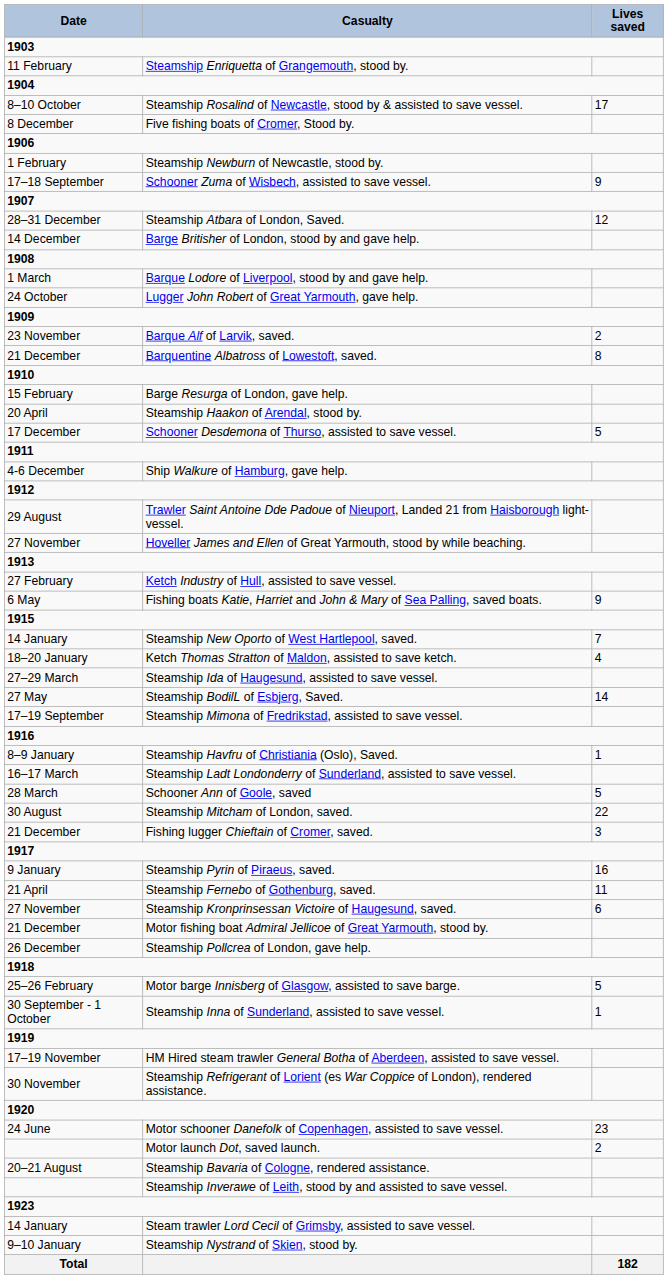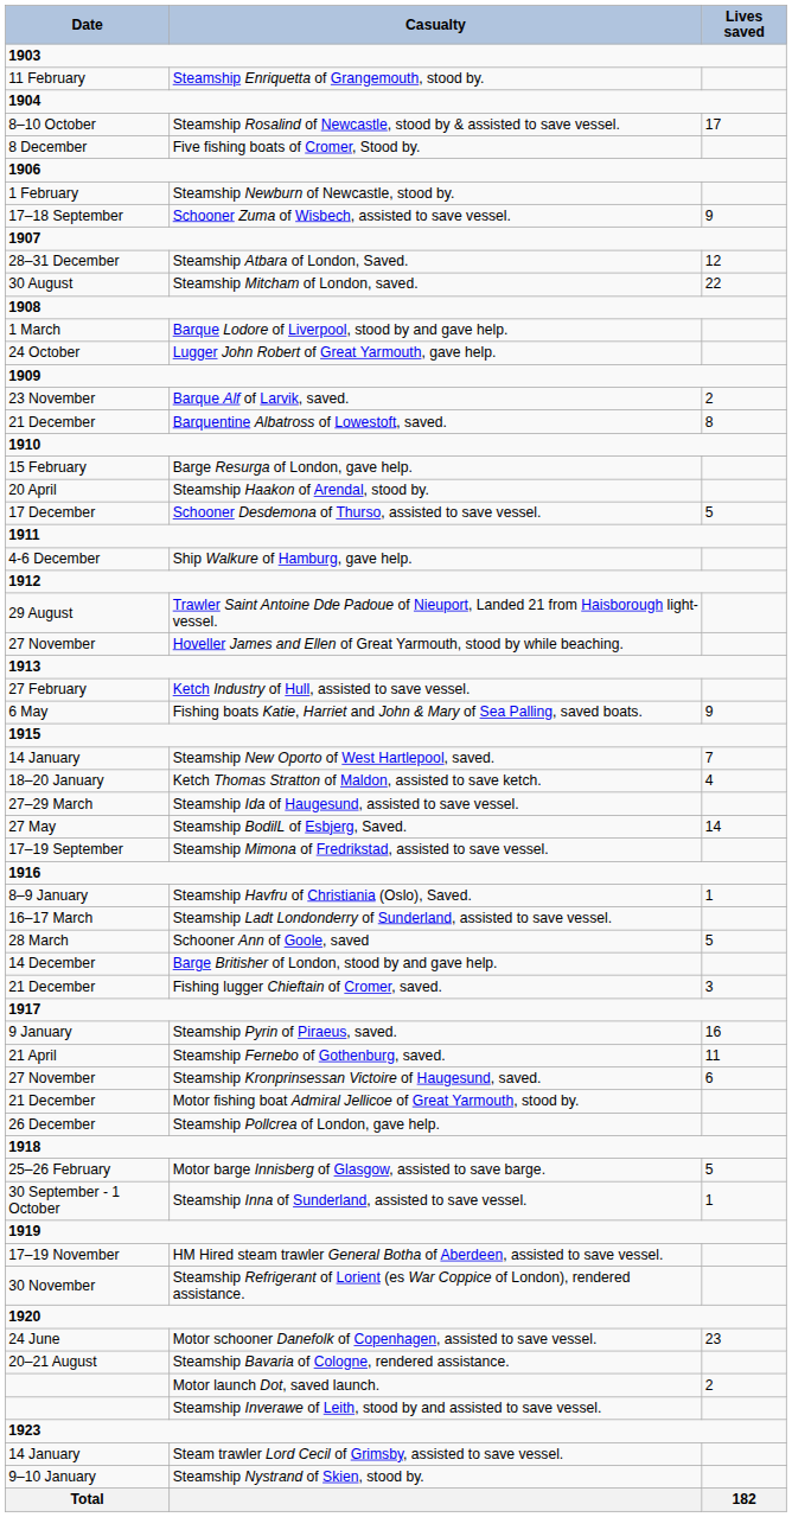 <table class="wikitable">
 <tr>
 <th style="text-align: center; background: LightSteelBlue">Date</th>
 <th style="text-align: center; background: LightSteelBlue">Casualty</th>
 <th style="text-align: center; background: LightSteelBlue">Lives saved</th>
 </tr>
 <tr>
 <td colspan="3"><strong>1903</strong></td>
 </tr>
 <tr>
 <td>11 February</td>
 <td><a href='#'>Steamship</a> <em>Enriquetta</em> of <a href='#'>Grangemouth</a>, stood by.</td>
 <td></td>
 </tr>
 <tr>
 <td colspan="3"><strong>1904</strong></td>
 </tr>
 <tr>
 <td>8–10 October</td>
 <td>Steamship <em>Rosalind</em> of <a href='#'>Newcastle</a>, stood by & assisted to save vessel.</td>
 <td>17</td>
 </tr>
 <tr>
 <td>8 December</td>
 <td>Five fishing boats of <a href='#'>Cromer</a>, Stood by.</td>
 <td></td>
 </tr>
 <tr>
 <td colspan="3"><strong>1906</strong></td>
 </tr>
 <tr>
 <td>1 February</td>
 <td>Steamship <em>Newburn</em> of Newcastle, stood by.</td>
 <td></td>
 </tr>
 <tr>
 <td>17–18 September</td>
 <td><a href='#'>Schooner</a> <em>Zuma</em> of <a href='#'>Wisbech</a>, assisted to save vessel.</td>
 <td>9</td>
 </tr>
 <tr>
 <td colspan="3"><strong>1907</strong></td>
 </tr>
 <tr>
 <td>28–31 December</td>
 <td>Steamship <em>Atbara</em> of London, Saved.</td>
 <td>12</td>
 </tr>
 <tr>
-<td>14 December</td>
-<td><a href='#'>Barge</a> <em>Britisher</em> of London, stood by and gave help.</td>
-<td></td>
+<td>30 August</td>
+<td>Steamship <em>Mitcham</em> of London, saved.</td>
+<td>22</td>
 </tr>
 <tr>
 <td colspan="3"><strong>1908</strong></td>
 </tr>
 <tr>
 <td>1 March</td>
 <td><a href='#'>Barque</a> <em>Lodore</em> of <a href='#'>Liverpool</a>, stood by and gave help.</td>
 <td></td>
 </tr>
 <tr>
 <td>24 October</td>
 <td><a href='#'>Lugger</a> <em>John Robert</em> of <a href='#'>Great Yarmouth</a>, gave help.</td>
 <td></td>
 </tr>
 <tr>
 <td colspan="3"><strong>1909</strong></td>
 </tr>
 <tr>
 <td>23 November</td>
 <td><a href='#'>Barque <em>Alf</em></a> of <a href='#'>Larvik</a>, saved.</td>
 <td>2</td>
 </tr>
 <tr>
 <td>21 December</td>
 <td><a href='#'>Barquentine</a> <em>Albatross</em> of <a href='#'>Lowestoft</a>, saved.</td>
 <td>8</td>
 </tr>
 <tr>
 <td colspan="3"><strong>1910</strong></td>
 </tr>
 <tr>
 <td>15 February</td>
 <td>Barge <em>Resurga</em> of London, gave help.</td>
 <td></td>
 </tr>
 <tr>
 <td>20 April</td>
 <td>Steamship <em>Haakon</em> of <a href='#'>Arendal</a>, stood by.</td>
 <td></td>
 </tr>
 <tr>
 <td>17 December</td>
 <td><a href='#'>Schooner</a> <em>Desdemona</em> of <a href='#'>Thurso</a>, assisted to save vessel.</td>
 <td>5</td>
 </tr>
 <tr>
 <td colspan="3"><strong>1911</strong></td>
 </tr>
 <tr>
 <td>4-6 December</td>
 <td>Ship <em>Walkure</em> of <a href='#'>Hamburg</a>, gave help.</td>
 <td></td>
 </tr>
 <tr>
 <td colspan="3"><strong>1912</strong></td>
 </tr>
 <tr>
 <td>29 August</td>
 <td><a href='#'>Trawler</a> <em>Saint Antoine Dde Padoue</em> of <a href='#'>Nieuport</a>, Landed 21 from <a href='#'>Haisborough</a> light-vessel.</td>
 <td></td>
 </tr>
 <tr>
 <td>27 November</td>
 <td><a href='#'>Hoveller</a> <em>James and Ellen</em> of Great Yarmouth, stood by while beaching.</td>
 <td></td>
 </tr>
 <tr>
 <td colspan="3"><strong>1913</strong></td>
 </tr>
 <tr>
 <td>27 February</td>
 <td><a href='#'>Ketch</a> <em>Industry</em> of <a href='#'>Hull</a>, assisted to save vessel.</td>
 <td></td>
 </tr>
 <tr>
 <td>6 May</td>
 <td>Fishing boats <em>Katie</em>, <em>Harriet</em> and <em>John & Mary</em> of <a href='#'>Sea Palling</a>, saved boats.</td>
 <td>9</td>
 </tr>
 <tr>
 <td colspan="3"><strong>1915</strong></td>
 </tr>
 <tr>
 <td>14 January</td>
 <td>Steamship <em>New Oporto</em> of <a href='#'>West Hartlepool</a>, saved.</td>
 <td>7</td>
 </tr>
 <tr>
 <td>18–20 January</td>
 <td>Ketch <em>Thomas Stratton</em> of <a href='#'>Maldon</a>, assisted to save ketch.</td>
 <td>4</td>
 </tr>
 <tr>
 <td>27–29 March</td>
 <td>Steamship <em>Ida</em> of <a href='#'>Haugesund</a>, assisted to save vessel.</td>
 <td></td>
 </tr>
 <tr>
 <td>27 May</td>
 <td>Steamship <em>BodilL</em> of <a href='#'>Esbjerg</a>, Saved.</td>
 <td>14</td>
 </tr>
 <tr>
 <td>17–19 September</td>
 <td>Steamship <em>Mimona</em> of <a href='#'>Fredrikstad</a>, assisted to save vessel.</td>
 <td></td>
 </tr>
 <tr>
 <td colspan="3"><strong>1916</strong></td>
 </tr>
 <tr>
 <td>8–9 January</td>
 <td>Steamship <em>Havfru</em> of <a href='#'>Christiania</a> (Oslo), Saved.</td>
 <td>1</td>
 </tr>
 <tr>
 <td>16–17 March</td>
 <td>Steamship <em>Ladt Londonderry</em> of <a href='#'>Sunderland</a>, assisted to save vessel.</td>
 <td></td>
 </tr>
 <tr>
 <td>28 March</td>
 <td>Schooner <em>Ann</em> of <a href='#'>Goole</a>, saved</td>
 <td>5</td>
 </tr>
 <tr>
-<td>30 August</td>
-<td>Steamship <em>Mitcham</em> of London, saved.</td>
-<td>22</td>
+<td>14 December</td>
+<td><a href='#'>Barge</a> <em>Britisher</em> of London, stood by and gave help.</td>
+<td></td>
 </tr>
 <tr>
 <td>21 December</td>
 <td>Fishing lugger <em>Chieftain</em> of <a href='#'>Cromer</a>, saved.</td>
 <td>3</td>
 </tr>
 <tr>
 <td colspan="3"><strong>1917</strong></td>
 </tr>
 <tr>
 <td>9 January</td>
 <td>Steamship <em>Pyrin</em> of <a href='#'>Piraeus</a>, saved.</td>
 <td>16</td>
 </tr>
 <tr>
 <td>21 April</td>
 <td>Steamship <em>Fernebo</em> of <a href='#'>Gothenburg</a>, saved.</td>
 <td>11</td>
 </tr>
 <tr>
 <td>27 November</td>
 <td>Steamship <em>Kronprinsessan Victoire</em> of <a href='#'>Haugesund</a>, saved.</td>
 <td>6</td>
 </tr>
 <tr>
 <td>21 December</td>
 <td>Motor fishing boat <em>Admiral Jellicoe</em> of <a href='#'>Great Yarmouth</a>, stood by.</td>
 <td></td>
 </tr>
 <tr>
 <td>26 December</td>
 <td>Steamship <em>Pollcrea</em> of London, gave help.</td>
 <td></td>
 </tr>
 <tr>
 <td colspan="3"><strong>1918</strong></td>
 </tr>
 <tr>
 <td>25–26 February</td>
 <td>Motor barge <em>Innisberg</em> of <a href='#'>Glasgow</a>, assisted to save barge.</td>
 <td>5</td>
 </tr>
 <tr>
 <td>30 September - 1 October</td>
 <td>Steamship <em>Inna</em> of <a href='#'>Sunderland</a>, assisted to save vessel.</td>
 <td>1</td>
 </tr>
 <tr>
 <td colspan="3"><strong>1919</strong></td>
 </tr>
 <tr>
 <td>17–19 November</td>
 <td>HM Hired steam trawler <em>General Botha</em> of <a href='#'>Aberdeen</a>, assisted to save vessel.</td>
 <td></td>
 </tr>
 <tr>
 <td>30 November</td>
 <td>Steamship <em>Refrigerant</em> of <a href='#'>Lorient</a> (es <em>War Coppice</em> of London), rendered assistance.</td>
 <td></td>
 </tr>
 <tr>
 <td colspan="3"><strong>1920</strong></td>
 </tr>
 <tr>
 <td>24 June</td>
 <td>Motor schooner <em>Danefolk</em> of <a href='#'>Copenhagen</a>, assisted to save vessel.</td>
 <td>23</td>
 </tr>
 <tr>
+<td>20–21 August</td>
+<td>Steamship <em>Bavaria</em> of <a href='#'>Cologne</a>, rendered assistance.</td>
+<td></td>
+</tr>
+<tr>
 <td></td>
 <td>Motor launch <em>Dot</em>, saved launch.</td>
 <td>2</td>
-</tr>
-<tr>
-<td>20–21 August</td>
-<td>Steamship <em>Bavaria</em> of <a href='#'>Cologne</a>, rendered assistance.</td>
-<td></td>
 </tr>
 <tr>
 <td></td>
 <td>Steamship <em>Inverawe</em> of <a href='#'>Leith</a>, stood by and assisted to save vessel.</td>
 <td></td>
 </tr>
 <tr>
 <td colspan="3"><strong>1923</strong></td>
 </tr>
 <tr>
 <td>14 January</td>
 <td>Steam trawler <em>Lord Cecil</em> of <a href='#'>Grimsby</a>, assisted to save vessel.</td>
 <td></td>
 </tr>
 <tr>
 <td>9–10 January</td>
 <td>Steamship <em>Nystrand</em> of <a href='#'>Skien</a>, stood by.</td>
 <td></td>
 </tr>
 <tr>
 <th>Total</th>
 <th></th>
 <th>182</th>
 </tr>
 </table>
